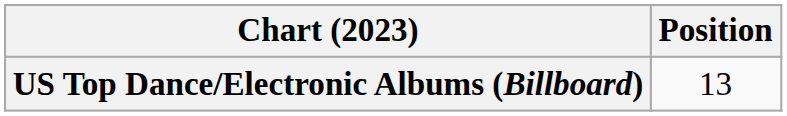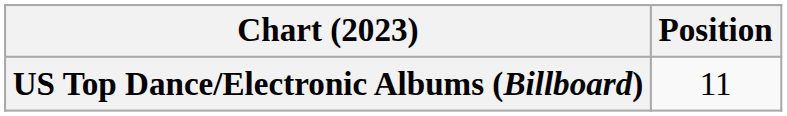 <table class="wikitable sortable plainrowheaders" style="text-align:center;">
 <tr>
 <th>Chart (2023)</th>
 <th>Position</th>
 </tr>
 <tr>
 <th scope="row">US Top Dance/Electronic Albums (<em>Billboard</em>)</th>
-<td>13</td>
+<td>11</td>
 </tr>
 </table>
